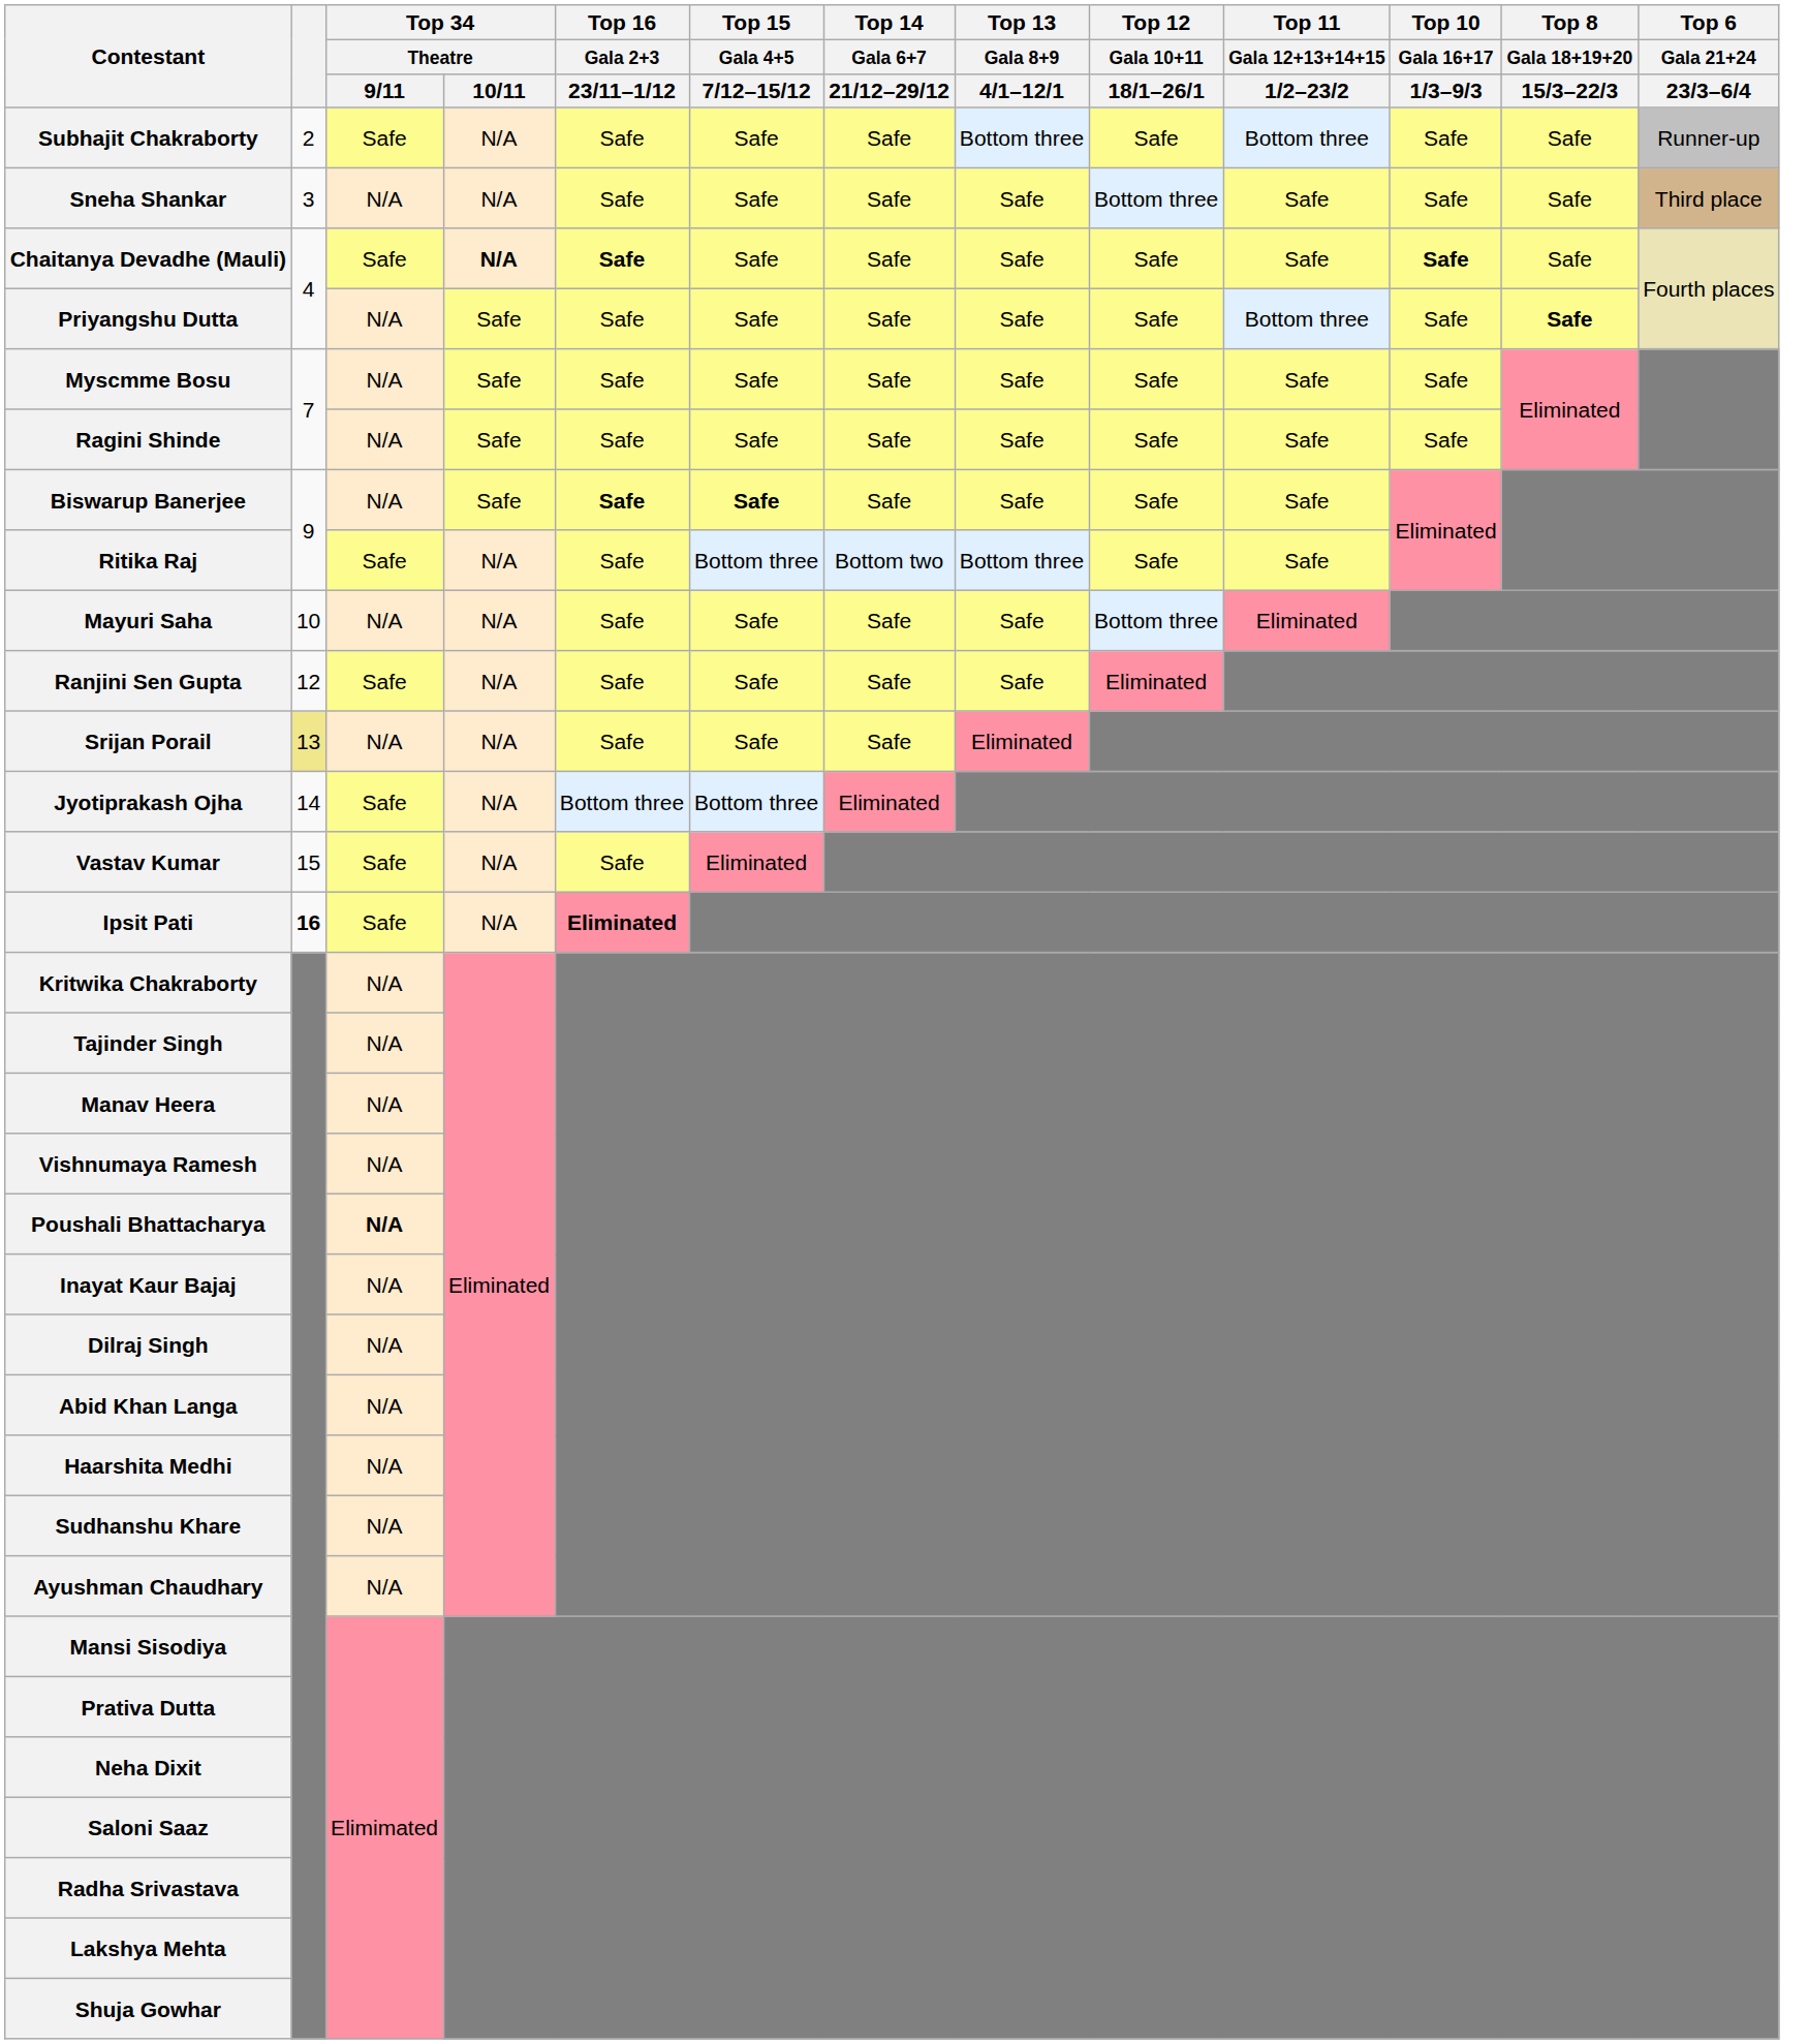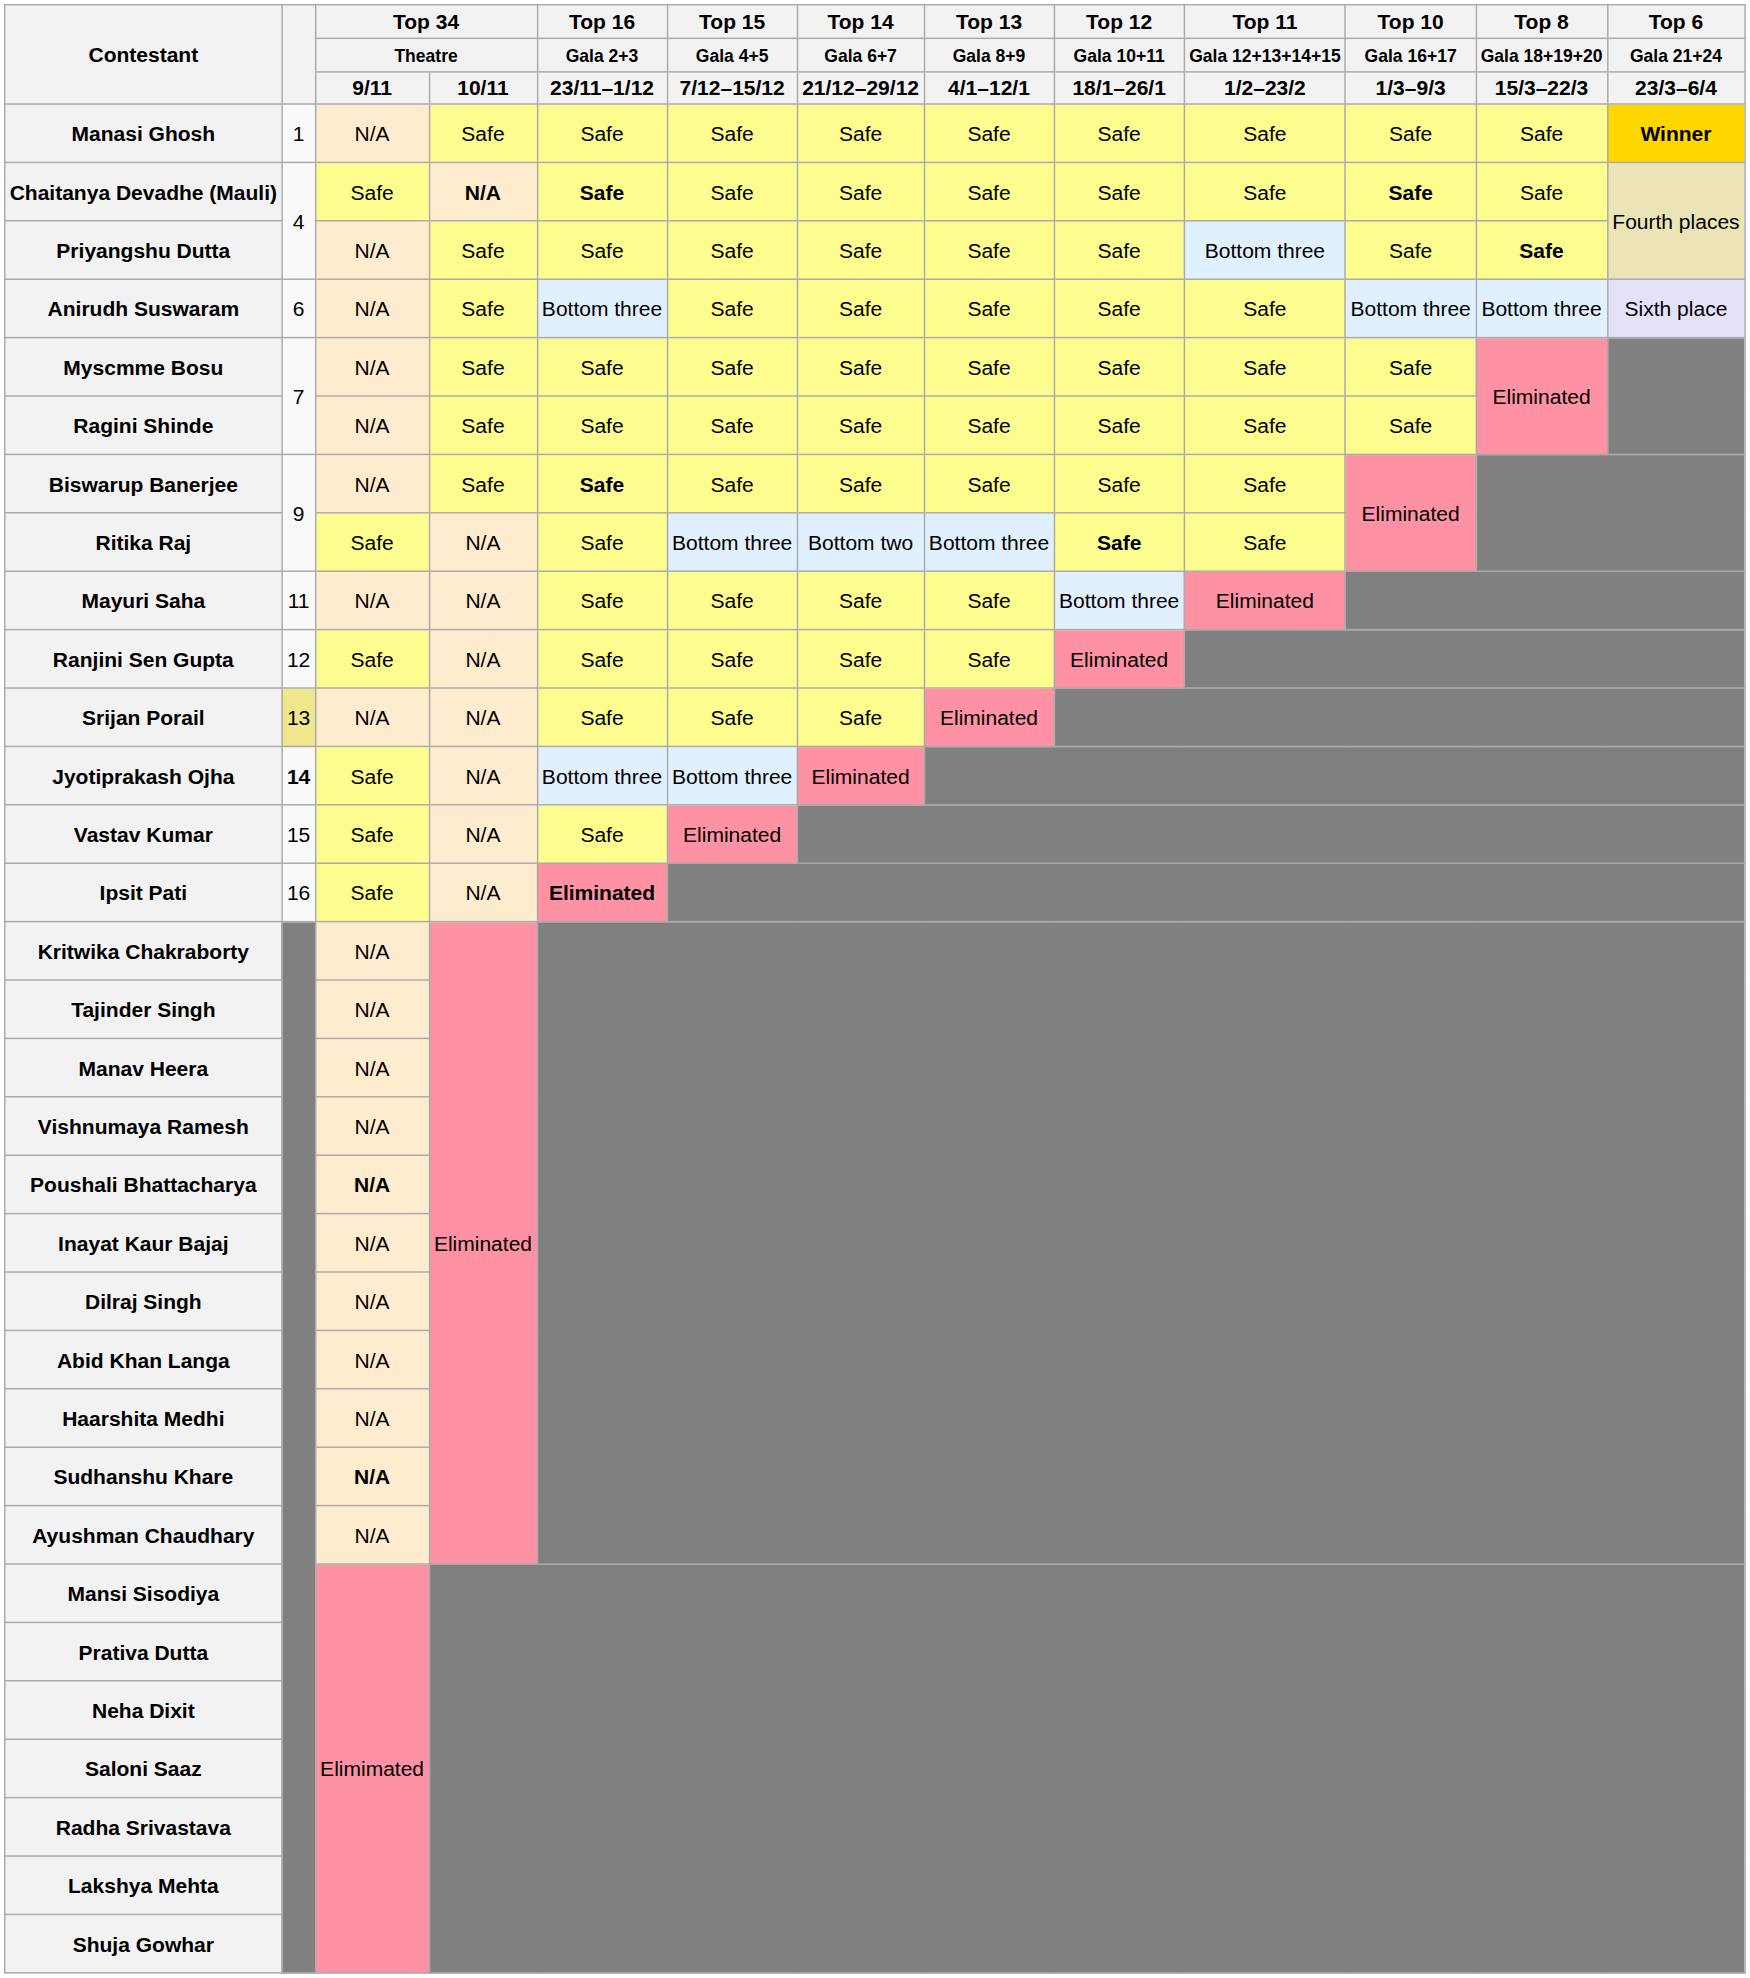 <table class="wikitable" style="text-align:center; font-size:90%;">
 <tr>
 <th rowspan="3" scope="col">Contestant</th>
 <th rowspan="3" scope="col"></th>
 <th colspan="2" scope="col">Top 34</th>
 <th>Top 16</th>
 <th>Top 15</th>
 <th>Top 14</th>
 <th>Top 13</th>
 <th>Top 12</th>
 <th>Top 11</th>
 <th>Top 10</th>
 <th>Top 8</th>
 <th>Top 6</th>
 </tr>
 <tr>
 <th colspan="2"><small>Theatre</small></th>
 <th><small>Gala 2+3</small></th>
 <th><small>Gala 4+5</small></th>
 <th><small>Gala 6+7</small></th>
 <th><small>Gala 8+9</small></th>
 <th><small>Gala 10+11</small></th>
 <th><small>Gala 12+13+</small><small>14+15</small></th>
 <th><small>Gala 16+17</small></th>
 <th><small>Gala 1</small><small>8+19</small><small>+20</small></th>
 <th><small>Gala 21+24</small></th>
 </tr>
 <tr>
 <th>9/11</th>
 <th>10/11</th>
 <th>23/11–1/12</th>
 <th>7/12–15/12</th>
 <th>21/12–29/12</th>
 <th>4/1–12/1</th>
 <th>18/1–26/1</th>
 <th>1/2–23/2</th>
 <th>1/3–9/3</th>
 <th>15/3–22/3</th>
 <th>23/3–6/4</th>
 </tr>
 <tr style="height:40px">
-<th scope="row">Subhajit Chakraborty</th>
-<td>2</td>
-<td style="background:#FDFC8F;">Safe</td>
-<td style="background:#FFEBCD;">N/A</td>
-<td style="background:#FDFC8F;">Safe</td>
-<td style="background:#FDFC8F;">Safe</td>
-<td style="background:#FDFC8F;">Safe</td>
-<td style="background:#e0f0ff;">Bottom three</td>
-<td style="background:#FDFC8F;">Safe</td>
-<td style="background:#e0f0ff;">Bottom three</td>
-<td style="background:#FDFC8F;">Safe</td>
-<td style="background:#FDFC8F;">Safe</td>
-<td style="background:silver;">Runner-up</td>
-</tr>
-<tr style="height:40px">
-<th>Sneha Shankar</th>
-<td>3</td>
-<td style="background:#FFEBCD;">N/A</td>
+<th scope="row">Manasi Ghosh</th>
+<td>1</td>
 <td style="background:#FFEBCD;">N/A</td>
 <td style="background:#FDFC8F;">Safe</td>
 <td style="background:#FDFC8F;">Safe</td>
 <td style="background:#FDFC8F;">Safe</td>
 <td style="background:#FDFC8F;">Safe</td>
-<td style="background:#e0f0ff;">Bottom three</td>
 <td style="background:#FDFC8F;">Safe</td>
 <td style="background:#FDFC8F;">Safe</td>
 <td style="background:#FDFC8F;">Safe</td>
-<td style="background:tan;">Third place</td>
+<td style="background:#FDFC8F;">Safe</td>
+<td style="background:#FDFC8F;">Safe</td>
+<td style="background:gold;"><strong>Winner</strong></td>
 </tr>
 <tr style="height:40px">
 <th scope="row">Chaitanya Devadhe (Mauli)</th>
 <td rowspan="2">4</td>
 <td style="background:#FDFC8F;">Safe</td>
 <td style="background:#FFEBCD;"><strong>N/A</strong></td>
 <td style="background:#FDFC8F;"><strong>Safe</strong></td>
 <td style="background:#FDFC8F;">Safe</td>
 <td style="background:#FDFC8F;">Safe</td>
 <td style="background:#FDFC8F;">Safe</td>
 <td style="background:#FDFC8F;">Safe</td>
 <td style="background:#FDFC8F;">Safe</td>
 <td style="background:#FDFC8F;"><strong>Safe</strong></td>
 <td style="background:#FDFC8F;">Safe</td>
 <td rowspan="2"  style="background:#EAE4B6;">Fourth places</td>
 </tr>
 <tr style="height:40px">
 <th scope="row">Priyangshu Dutta</th>
 <td style="background:#FFEBCD;">N/A</td>
 <td style="background:#FDFC8F;">Safe</td>
 <td style="background:#FDFC8F;">Safe</td>
 <td style="background:#FDFC8F;">Safe</td>
 <td style="background:#FDFC8F;">Safe</td>
 <td style="background:#FDFC8F;">Safe</td>
 <td style="background:#FDFC8F;">Safe</td>
 <td style="background:#e0f0ff;">Bottom three</td>
 <td style="background:#FDFC8F;">Safe</td>
 <td style="background:#FDFC8F;"><strong>Safe</strong></td>
+</tr>
+<tr style="height:40px">
+<th scope="row">Anirudh Suswaram</th>
+<td>6</td>
+<td style="background:#FFEBCD;">N/A</td>
+<td style="background:#FDFC8F;">Safe</td>
+<td style="background:#e0f0ff;">Bottom three</td>
+<td style="background:#FDFC8F;">Safe</td>
+<td style="background:#FDFC8F;">Safe</td>
+<td style="background:#FDFC8F;">Safe</td>
+<td style="background:#FDFC8F;">Safe</td>
+<td style="background:#FDFC8F;">Safe</td>
+<td style="background:#e0f0ff;">Bottom three</td>
+<td style="background:#e0f0ff;">Bottom three</td>
+<td style="background:#E4E2F9;">Sixth place</td>
 </tr>
 <tr style="height:40px">
 <th scope="row">Myscmme Bosu</th>
 <td rowspan="2">7</td>
 <td style="background:#FFEBCD;">N/A</td>
 <td style="background:#FDFC8F;">Safe</td>
 <td style="background:#FDFC8F;">Safe</td>
 <td style="background:#FDFC8F;">Safe</td>
 <td style="background:#FDFC8F;">Safe</td>
 <td style="background:#FDFC8F;">Safe</td>
 <td style="background:#FDFC8F;">Safe</td>
 <td style="background:#FDFC8F;">Safe</td>
 <td style="background:#FDFC8F;">Safe</td>
 <td rowspan="2" style="background:#FF91A4;">Eliminated</td>
 <td rowspan="2"  style="background:grey;"></td>
 </tr>
 <tr style="height:40px">
 <th scope="row">Ragini Shinde</th>
 <td style="background:#FFEBCD;">N/A</td>
 <td style="background:#FDFC8F;">Safe</td>
 <td style="background:#FDFC8F;">Safe</td>
 <td style="background:#FDFC8F;">Safe</td>
 <td style="background:#FDFC8F;">Safe</td>
 <td style="background:#FDFC8F;">Safe</td>
 <td style="background:#FDFC8F;">Safe</td>
 <td style="background:#FDFC8F;">Safe</td>
 <td style="background:#FDFC8F;">Safe</td>
 </tr>
 <tr style="height:40px">
 <th scope="row">Biswarup Banerjee</th>
 <td rowspan="2">9</td>
 <td style="background:#FFEBCD;">N/A</td>
 <td style="background:#FDFC8F;">Safe</td>
 <td style="background:#FDFC8F;"><strong>Safe</strong></td>
-<td style="background:#FDFC8F;"><strong>Safe</strong></td>
+<td style="background:#FDFC8F;">Safe</td>
 <td style="background:#FDFC8F;">Safe</td>
 <td style="background:#FDFC8F;">Safe</td>
 <td style="background:#FDFC8F;">Safe</td>
 <td style="background:#FDFC8F;">Safe</td>
 <td rowspan="2" style="background:#FF91A4;">Eliminated</td>
 <td colspan="2" rowspan="2"  style="background:grey;"></td>
 </tr>
 <tr style="height:40px">
 <th scope="row">Ritika Raj</th>
 <td style="background:#FDFC8F;">Safe</td>
 <td style="background:#FFEBCD;">N/A</td>
 <td style="background:#FDFC8F;">Safe</td>
 <td style="background:#e0f0ff;">Bottom three</td>
 <td style="background:#e0f0ff;">Bottom two</td>
 <td style="background:#e0f0ff;">Bottom three</td>
-<td style="background:#FDFC8F;">Safe</td>
+<td style="background:#FDFC8F;"><strong>Safe</strong></td>
 <td style="background:#FDFC8F;">Safe</td>
 </tr>
 <tr style="height:40px">
 <th scope="row">Mayuri Saha</th>
-<td>10</td>
+<td>11</td>
 <td style="background:#FFEBCD;">N/A</td>
 <td style="background:#FFEBCD;">N/A</td>
 <td style="background:#FDFC8F;">Safe</td>
 <td style="background:#FDFC8F;">Safe</td>
 <td style="background:#FDFC8F;">Safe</td>
 <td style="background:#FDFC8F;">Safe</td>
 <td style="background:#e0f0ff;">Bottom three</td>
 <td style="background:#FF91A4;">Eliminated</td>
 <td colspan="3" style="background:grey;"></td>
 </tr>
 <tr style="height:40px">
 <th>Ranjini Sen Gupta</th>
 <td>12</td>
 <td style="background:#FDFC8F;">Safe</td>
 <td style="background:#FFEBCD;">N/A</td>
 <td style="background:#FDFC8F;">Safe</td>
 <td style="background:#FDFC8F;">Safe</td>
 <td style="background:#FDFC8F;">Safe</td>
 <td style="background:#FDFC8F;">Safe</td>
 <td style="background:#FF91A4;">Eliminated</td>
 <td colspan="4" style="background:grey;"></td>
 </tr>
 <tr style="height:40px">
 <th scope="row">Srijan Porail</th>
 <td style="background: khaki;">13</td>
 <td style="background:#FFEBCD;">N/A</td>
 <td style="background:#FFEBCD;">N/A</td>
 <td style="background:#FDFC8F;">Safe</td>
 <td style="background:#FDFC8F;">Safe</td>
 <td style="background:#FDFC8F;">Safe</td>
 <td style="background:#FF91A4;">Eliminated</td>
 <td colspan="5" style="background:grey;"></td>
 </tr>
 <tr style="height:40px">
 <th scope="row">Jyotiprakash Ojha</th>
-<td>14</td>
+<td><strong>14</strong></td>
 <td style="background:#FDFC8F;">Safe</td>
 <td style="background:#FFEBCD;">N/A</td>
 <td style="background:#e0f0ff;">Bottom three</td>
 <td style="background:#e0f0ff;">Bottom three</td>
 <td style="background:#FF91A4;">Eliminated</td>
 <td colspan="6" style="background:grey;"></td>
 </tr>
 <tr style="height:40px">
 <th scope="row">Vastav Kumar</th>
 <td>15</td>
 <td style="background:#FDFC8F;">Safe</td>
 <td style="background:#FFEBCD;">N/A</td>
 <td style="background:#FDFC8F;">Safe</td>
 <td style="background:#FF91A4;">Eliminated</td>
 <td colspan="7" style="background:grey;"></td>
 </tr>
 <tr style="height:40px">
 <th scope="row">Ipsit Pati</th>
-<td><strong>16</strong></td>
+<td>16</td>
 <td style="background:#FDFC8F;">Safe</td>
 <td style="background:#FFEBCD;">N/A</td>
 <td style="background:#FF91A4;"><strong>Eliminated</strong></td>
 <td colspan="8" style="background:grey;"></td>
 </tr>
 <tr style="height:40px">
 <th scope="row">Kritwika Chakraborty</th>
 <td rowspan="18" style="background:grey;"></td>
 <td style="background:#FFEBCD;">N/A</td>
 <td rowspan="11" style="background:#FF91A4;">Eliminated</td>
 <td colspan="9" rowspan="11" style="background:grey;"></td>
 </tr>
 <tr style="height:40px">
 <th scope="row">Tajinder Singh</th>
 <td style="background:#FFEBCD;">N/A</td>
 </tr>
 <tr style="height:40px">
 <th scope="row">Manav Heera</th>
 <td style="background:#FFEBCD;">N/A</td>
 </tr>
 <tr style="height:40px">
 <th scope="row">Vishnumaya Ramesh</th>
 <td style="background:#FFEBCD;">N/A</td>
 </tr>
 <tr style="height:40px">
 <th>Poushali Bhattacharya</th>
 <td style="background:#FFEBCD;"><strong>N/A</strong></td>
 </tr>
 <tr style="height:40px">
 <th>Inayat Kaur Bajaj</th>
 <td style="background:#FFEBCD;">N/A</td>
 </tr>
 <tr style="height:40px">
 <th>Dilraj Singh</th>
 <td style="background:#FFEBCD;">N/A</td>
 </tr>
 <tr style="height:40px">
 <th>Abid Khan Langa</th>
 <td style="background:#FFEBCD;">N/A</td>
 </tr>
 <tr style="height:40px">
 <th scope="row">Haarshita Medhi</th>
 <td style="background:#FFEBCD;">N/A</td>
 </tr>
 <tr style="height:40px">
 <th scope="row">Sudhanshu Khare</th>
-<td style="background:#FFEBCD;">N/A</td>
+<td style="background:#FFEBCD;"><strong>N/A</strong></td>
 </tr>
 <tr style="height:40px">
 <th scope="row">Ayushman Chaudhary</th>
 <td style="background:#FFEBCD;">N/A</td>
 </tr>
 <tr style="height:40px">
 <th>Mansi Sisodiya</th>
 <td rowspan="7" style="background:#FF91A4;">Elimimated</td>
 <td colspan="10" rowspan="7" style="background:grey;"></td>
 </tr>
 <tr style="height:40px">
 <th scope="row">Prativa Dutta</th>
 </tr>
 <tr style="height:40px">
 <th>Neha Dixit</th>
 </tr>
 <tr style="height:40px">
 <th>Saloni Saaz</th>
 </tr>
 <tr style="height:40px">
 <th scope="row">Radha Srivastava</th>
 </tr>
 <tr style="height:40px">
 <th scope="row">Lakshya Mehta</th>
 </tr>
 <tr style="height:40px">
 <th>Shuja Gowhar</th>
 </tr>
 </table>
